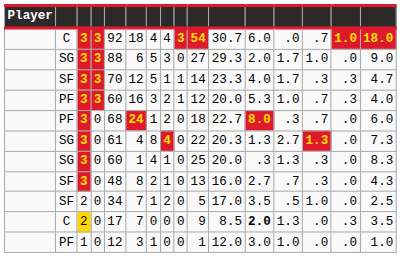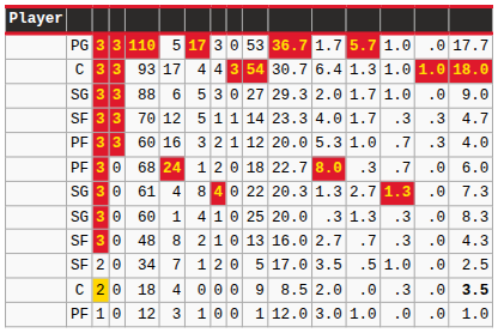 <table class="wikitable sortable" style="font-size: 95%; text-align:right;">
 <tr>
 <th style="background:#2C2A29; color:#FFFFFF; border-top:#DF192C 3px solid; border-bottom:#DF192C 3px solid;">Player</th>
 <th style="background:#2C2A29; color:#FFFFFF; border-top:#DF192C 3px solid; border-bottom:#DF192C 3px solid;"></th>
 <th style="background:#2C2A29; color:#FFFFFF; border-top:#DF192C 3px solid; border-bottom:#DF192C 3px solid;"></th>
 <th style="background:#2C2A29; color:#FFFFFF; border-top:#DF192C 3px solid; border-bottom:#DF192C 3px solid;"></th>
 <th style="background:#2C2A29; color:#FFFFFF; border-top:#DF192C 3px solid; border-bottom:#DF192C 3px solid;"></th>
 <th style="background:#2C2A29; color:#FFFFFF; border-top:#DF192C 3px solid; border-bottom:#DF192C 3px solid;"></th>
 <th style="background:#2C2A29; color:#FFFFFF; border-top:#DF192C 3px solid; border-bottom:#DF192C 3px solid;"></th>
 <th style="background:#2C2A29; color:#FFFFFF; border-top:#DF192C 3px solid; border-bottom:#DF192C 3px solid;"></th>
 <th style="background:#2C2A29; color:#FFFFFF; border-top:#DF192C 3px solid; border-bottom:#DF192C 3px solid;"></th>
 <th style="background:#2C2A29; color:#FFFFFF; border-top:#DF192C 3px solid; border-bottom:#DF192C 3px solid;"></th>
 <th style="background:#2C2A29; color:#FFFFFF; border-top:#DF192C 3px solid; border-bottom:#DF192C 3px solid;"></th>
 <th style="background:#2C2A29; color:#FFFFFF; border-top:#DF192C 3px solid; border-bottom:#DF192C 3px solid;"></th>
 <th style="background:#2C2A29; color:#FFFFFF; border-top:#DF192C 3px solid; border-bottom:#DF192C 3px solid;"></th>
 <th style="background:#2C2A29; color:#FFFFFF; border-top:#DF192C 3px solid; border-bottom:#DF192C 3px solid;"></th>
 <th style="background:#2C2A29; color:#FFFFFF; border-top:#DF192C 3px solid; border-bottom:#DF192C 3px solid;"></th>
 <th style="background:#2C2A29; color:#FFFFFF; border-top:#DF192C 3px solid; border-bottom:#DF192C 3px solid;"></th>
 </tr>
 <tr>
 <td style="text-align:left;"></td>
+<td style="text-align:center;">PG</td>
+<td style="background:#DF192C; color:#FFE100;"><strong>3</strong></td>
+<td style="background:#DF192C; color:#FFE100;"><strong>3</strong></td>
+<td style="background:#DF192C; color:#FFE100;"><strong>110</strong></td>
+<td>5</td>
+<td style="background:#DF192C; color:#FFE100;"><strong>17</strong></td>
+<td>3</td>
+<td>0</td>
+<td>53</td>
+<td style="background:#DF192C; color:#FFE100;"><strong>36.7</strong></td>
+<td>1.7</td>
+<td style="background:#DF192C; color:#FFE100;"><strong>5.7</strong></td>
+<td>1.0</td>
+<td>.0</td>
+<td>17.7</td>
+</tr>
+<tr>
+<td style="text-align:left;"></td>
 <td style="text-align:center;">C</td>
 <td style="background:#DF192C; color:#FFE100;"><strong>3</strong></td>
 <td style="background:#DF192C; color:#FFE100;"><strong>3</strong></td>
-<td>92</td>
-<td>18</td>
+<td>93</td>
+<td>17</td>
 <td>4</td>
 <td>4</td>
 <td style="background:#DF192C; color:#FFE100;"><strong>3</strong></td>
 <td style="background:#DF192C; color:#FFE100;"><strong>54</strong></td>
 <td>30.7</td>
-<td>6.0</td>
-<td>.0</td>
-<td>.7</td>
+<td>6.4</td>
+<td>1.3</td>
+<td>1.0</td>
 <td style="background:#DF192C; color:#FFE100;"><strong>1.0</strong></td>
 <td style="background:#DF192C; color:#FFE100;"><strong>18.0</strong></td>
 </tr>
 <tr>
 <td style="text-align:left;"></td>
 <td style="text-align:center;">SG</td>
 <td style="background:#DF192C; color:#FFE100;"><strong>3</strong></td>
 <td style="background:#DF192C; color:#FFE100;"><strong>3</strong></td>
 <td>88</td>
 <td>6</td>
 <td>5</td>
 <td>3</td>
 <td>0</td>
 <td>27</td>
 <td>29.3</td>
 <td>2.0</td>
 <td>1.7</td>
 <td>1.0</td>
 <td>.0</td>
 <td>9.0</td>
 </tr>
 <tr>
 <td style="text-align:left;"></td>
 <td style="text-align:center;">SF</td>
 <td style="background:#DF192C; color:#FFE100;"><strong>3</strong></td>
 <td style="background:#DF192C; color:#FFE100;"><strong>3</strong></td>
 <td>70</td>
 <td>12</td>
 <td>5</td>
 <td>1</td>
 <td>1</td>
 <td>14</td>
 <td>23.3</td>
 <td>4.0</td>
 <td>1.7</td>
 <td>.3</td>
 <td>.3</td>
 <td>4.7</td>
 </tr>
 <tr>
 <td style="text-align:left;"></td>
 <td style="text-align:center;">PF</td>
 <td style="background:#DF192C; color:#FFE100;"><strong>3</strong></td>
 <td style="background:#DF192C; color:#FFE100;"><strong>3</strong></td>
 <td>60</td>
 <td>16</td>
 <td>3</td>
 <td>2</td>
 <td>1</td>
 <td>12</td>
 <td>20.0</td>
 <td>5.3</td>
 <td>1.0</td>
 <td>.7</td>
 <td>.3</td>
 <td>4.0</td>
 </tr>
 <tr>
 <td style="text-align:left;"></td>
 <td style="text-align:center;">PF</td>
 <td style="background:#DF192C; color:#FFE100;"><strong>3</strong></td>
 <td>0</td>
 <td>68</td>
 <td style="background:#DF192C; color:#FFE100;"><strong>24</strong></td>
 <td>1</td>
 <td>2</td>
 <td>0</td>
 <td>18</td>
 <td>22.7</td>
 <td style="background:#DF192C; color:#FFE100;"><strong>8.0</strong></td>
 <td>.3</td>
 <td>.7</td>
 <td>.0</td>
 <td>6.0</td>
 </tr>
 <tr>
 <td style="text-align:left;"></td>
 <td style="text-align:center;">SG</td>
 <td style="background:#DF192C; color:#FFE100;"><strong>3</strong></td>
 <td>0</td>
 <td>61</td>
 <td>4</td>
 <td>8</td>
 <td style="background:#DF192C; color:#FFE100;"><strong>4</strong></td>
 <td>0</td>
 <td>22</td>
 <td>20.3</td>
 <td>1.3</td>
 <td>2.7</td>
 <td style="background:#DF192C; color:#FFE100;"><strong>1.3</strong></td>
 <td>.0</td>
 <td>7.3</td>
 </tr>
 <tr>
 <td style="text-align:left;"></td>
 <td style="text-align:center;">SG</td>
 <td style="background:#DF192C; color:#FFE100;"><strong>3</strong></td>
 <td>0</td>
 <td>60</td>
 <td>1</td>
 <td>4</td>
 <td>1</td>
 <td>0</td>
 <td>25</td>
 <td>20.0</td>
 <td>.3</td>
 <td>1.3</td>
 <td>.3</td>
 <td>.0</td>
 <td>8.3</td>
 </tr>
 <tr>
 <td style="text-align:left;"></td>
 <td style="text-align:center;">SF</td>
 <td style="background:#DF192C; color:#FFE100;"><strong>3</strong></td>
 <td>0</td>
 <td>48</td>
 <td>8</td>
 <td>2</td>
 <td>1</td>
 <td>0</td>
 <td>13</td>
 <td>16.0</td>
 <td>2.7</td>
 <td>.7</td>
 <td>.3</td>
 <td>.0</td>
 <td>4.3</td>
 </tr>
 <tr>
 <td style="text-align:left;"></td>
 <td style="text-align:center;">SF</td>
 <td>2</td>
 <td>0</td>
 <td>34</td>
 <td>7</td>
 <td>1</td>
 <td>2</td>
 <td>0</td>
 <td>5</td>
 <td>17.0</td>
 <td>3.5</td>
 <td>.5</td>
 <td>1.0</td>
 <td>.0</td>
 <td>2.5</td>
 </tr>
 <tr>
 <td style="text-align:left;"></td>
 <td style="text-align:center;">C</td>
 <td style="background: gold;">2</td>
 <td>0</td>
-<td>17</td>
-<td>7</td>
+<td>18</td>
+<td>4</td>
 <td>0</td>
 <td>0</td>
 <td>0</td>
 <td>9</td>
 <td>8.5</td>
-<td><strong>2.0</strong></td>
-<td>1.3</td>
+<td>2.0</td>
 <td>.0</td>
 <td>.3</td>
-<td>3.5</td>
+<td>.0</td>
+<td><strong>3.5</strong></td>
 </tr>
 <tr>
 <td style="text-align:left;"></td>
 <td style="text-align:center;">PF</td>
 <td>1</td>
 <td>0</td>
 <td>12</td>
 <td>3</td>
 <td>1</td>
 <td>0</td>
 <td>0</td>
 <td>1</td>
 <td>12.0</td>
 <td>3.0</td>
 <td>1.0</td>
 <td>.0</td>
 <td>.0</td>
 <td>1.0</td>
 </tr>
 </table>
